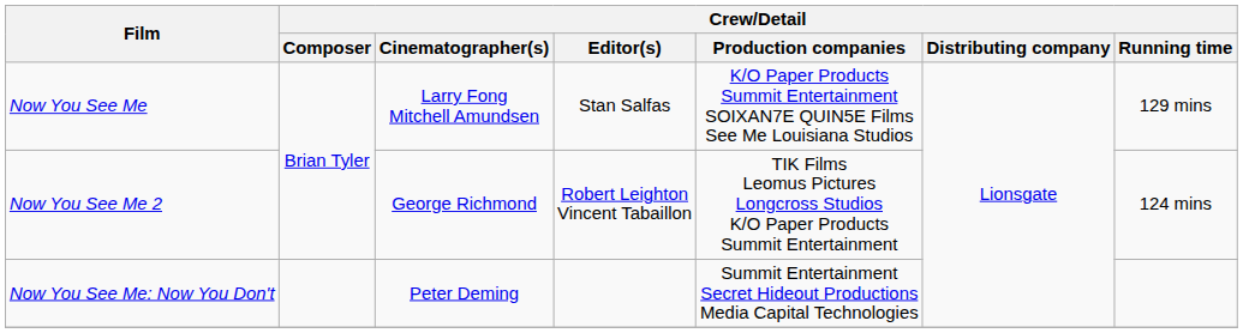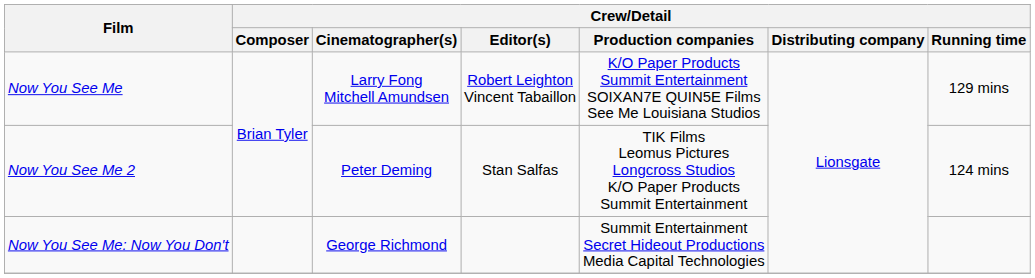 <table class="wikitable plainrowheaders" style="text-align:center">
 <tr>
 <th rowspan="2">Film</th>
 <th colspan="6">Crew/Detail</th>
 </tr>
 <tr>
 <th>Composer</th>
 <th>Cinematographer(s)</th>
 <th>Editor(s)</th>
 <th>Production companies</th>
 <th>Distributing company</th>
 <th>Running time</th>
 </tr>
 <tr>
 <td style="text-align:left"><em><a href='#'>Now You See Me</a></em></td>
 <td rowspan="2"><a href='#'>Brian Tyler</a></td>
 <td><a href='#'>Larry Fong</a><br><a href='#'>Mitchell Amundsen</a></td>
-<td>Stan Salfas</td>
+<td><a href='#'>Robert Leighton</a><br>Vincent Tabaillon</td>
 <td><a href='#'>K/O Paper Products</a><br><a href='#'>Summit Entertainment</a><br>SOIXAN7E QUIN5E Films<br>See Me Louisiana Studios</td>
 <td rowspan="3"><a href='#'>Lionsgate</a></td>
 <td>129 mins</td>
 </tr>
 <tr>
 <td style="text-align:left"><em><a href='#'>Now You See Me 2</a></em></td>
-<td><a href='#'>George Richmond</a></td>
-<td><a href='#'>Robert Leighton</a><br>Vincent Tabaillon</td>
+<td><a href='#'>Peter Deming</a></td>
+<td>Stan Salfas</td>
 <td>TIK Films<br>Leomus Pictures<br><a href='#'>Longcross Studios</a><br>K/O Paper Products<br>Summit Entertainment</td>
 <td>124 mins</td>
 </tr>
 <tr>
 <td style="text-align:left"><em><a href='#'>Now You See Me: Now You Don't</a></em></td>
 <td></td>
-<td><a href='#'>Peter Deming</a></td>
+<td><a href='#'>George Richmond</a></td>
 <td></td>
 <td>Summit Entertainment<br><a href='#'>Secret Hideout Productions</a><br>Media Capital Technologies</td>
 <td></td>
 </tr>
 <tr>
 </tr>
 </table>
